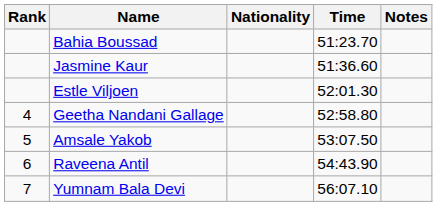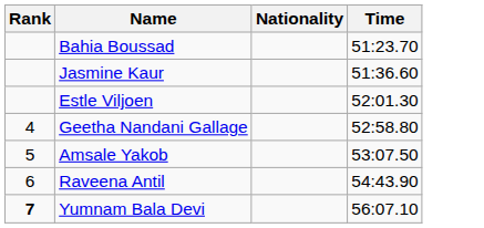 <table class="wikitable sortable" style="text-align:center;font-size:95%">
 <tr>
 <th>Rank</th>
 <th>Name</th>
 <th>Nationality</th>
 <th>Time</th>
-<th>Notes</th>
 </tr>
 <tr>
 <td></td>
 <td align=left><a href='#'>Bahia Boussad</a></td>
 <td align=left></td>
 <td>51:23.70</td>
-<td></td>
 </tr>
 <tr>
 <td></td>
 <td align=left><a href='#'>Jasmine Kaur</a></td>
 <td align=left></td>
 <td>51:36.60</td>
-<td></td>
 </tr>
 <tr>
 <td></td>
 <td align=left><a href='#'>Estle Viljoen</a></td>
 <td align=left></td>
 <td>52:01.30</td>
-<td></td>
 </tr>
 <tr>
 <td>4</td>
 <td align=left><a href='#'>Geetha Nandani Gallage</a></td>
 <td align=left></td>
 <td>52:58.80</td>
-<td></td>
 </tr>
 <tr>
 <td>5</td>
 <td align=left><a href='#'>Amsale Yakob</a></td>
 <td align=left></td>
 <td>53:07.50</td>
-<td></td>
 </tr>
 <tr>
 <td>6</td>
 <td align=left><a href='#'>Raveena Antil</a></td>
 <td align=left></td>
 <td>54:43.90</td>
-<td></td>
 </tr>
 <tr>
-<td>7</td>
+<td><strong>7</strong></td>
 <td align=left><a href='#'>Yumnam Bala Devi</a></td>
 <td align=left></td>
 <td>56:07.10</td>
-<td></td>
 </tr>
 </table>
